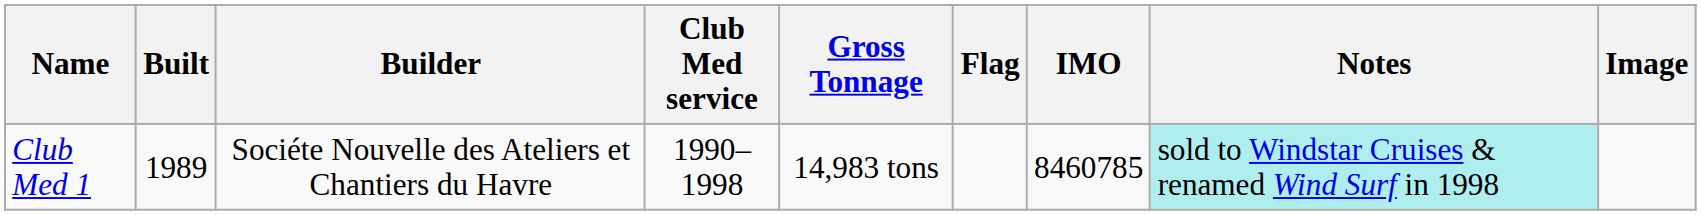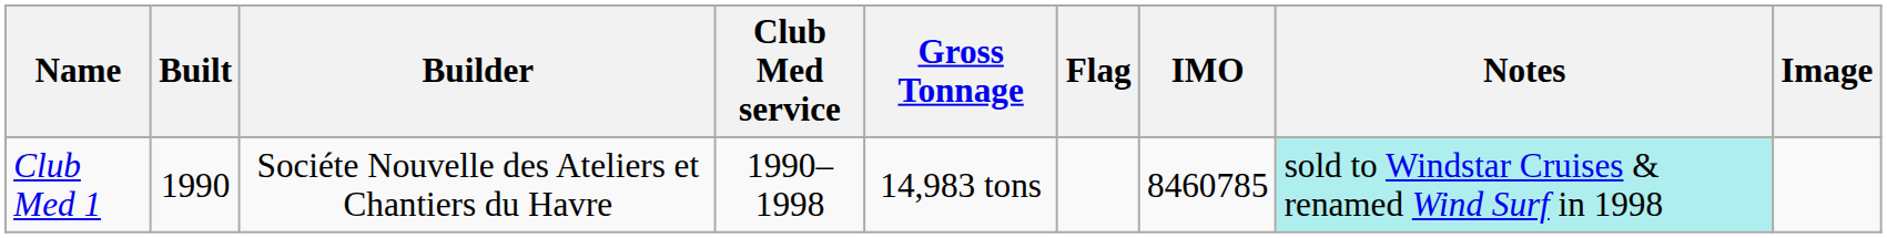 <table class="wikitable">
 <tr>
 <th>Name</th>
 <th>Built</th>
 <th>Builder</th>
 <th>Club Med<br>service</th>
 <th><a href='#'>Gross Tonnage</a></th>
 <th>Flag</th>
 <th>IMO</th>
 <th>Notes</th>
 <th>Image</th>
 </tr>
 <tr>
 <td><em><a href='#'>Club Med 1</a></em></td>
-<td align="Center">1989</td>
+<td align="Center">1990</td>
 <td align="Center">Sociéte Nouvelle des Ateliers et Chantiers du Havre</td>
 <td align="Center">1990–1998</td>
 <td align="Center">14,983 tons</td>
 <td align="Center"></td>
 <td>8460785</td>
 <td align="Left" style="background: paleturquoise;">sold to <a href='#'>Windstar Cruises</a> & renamed <a href='#'><em>Wind Surf</em></a> in 1998</td>
 <td></td>
 </tr>
 </table>
